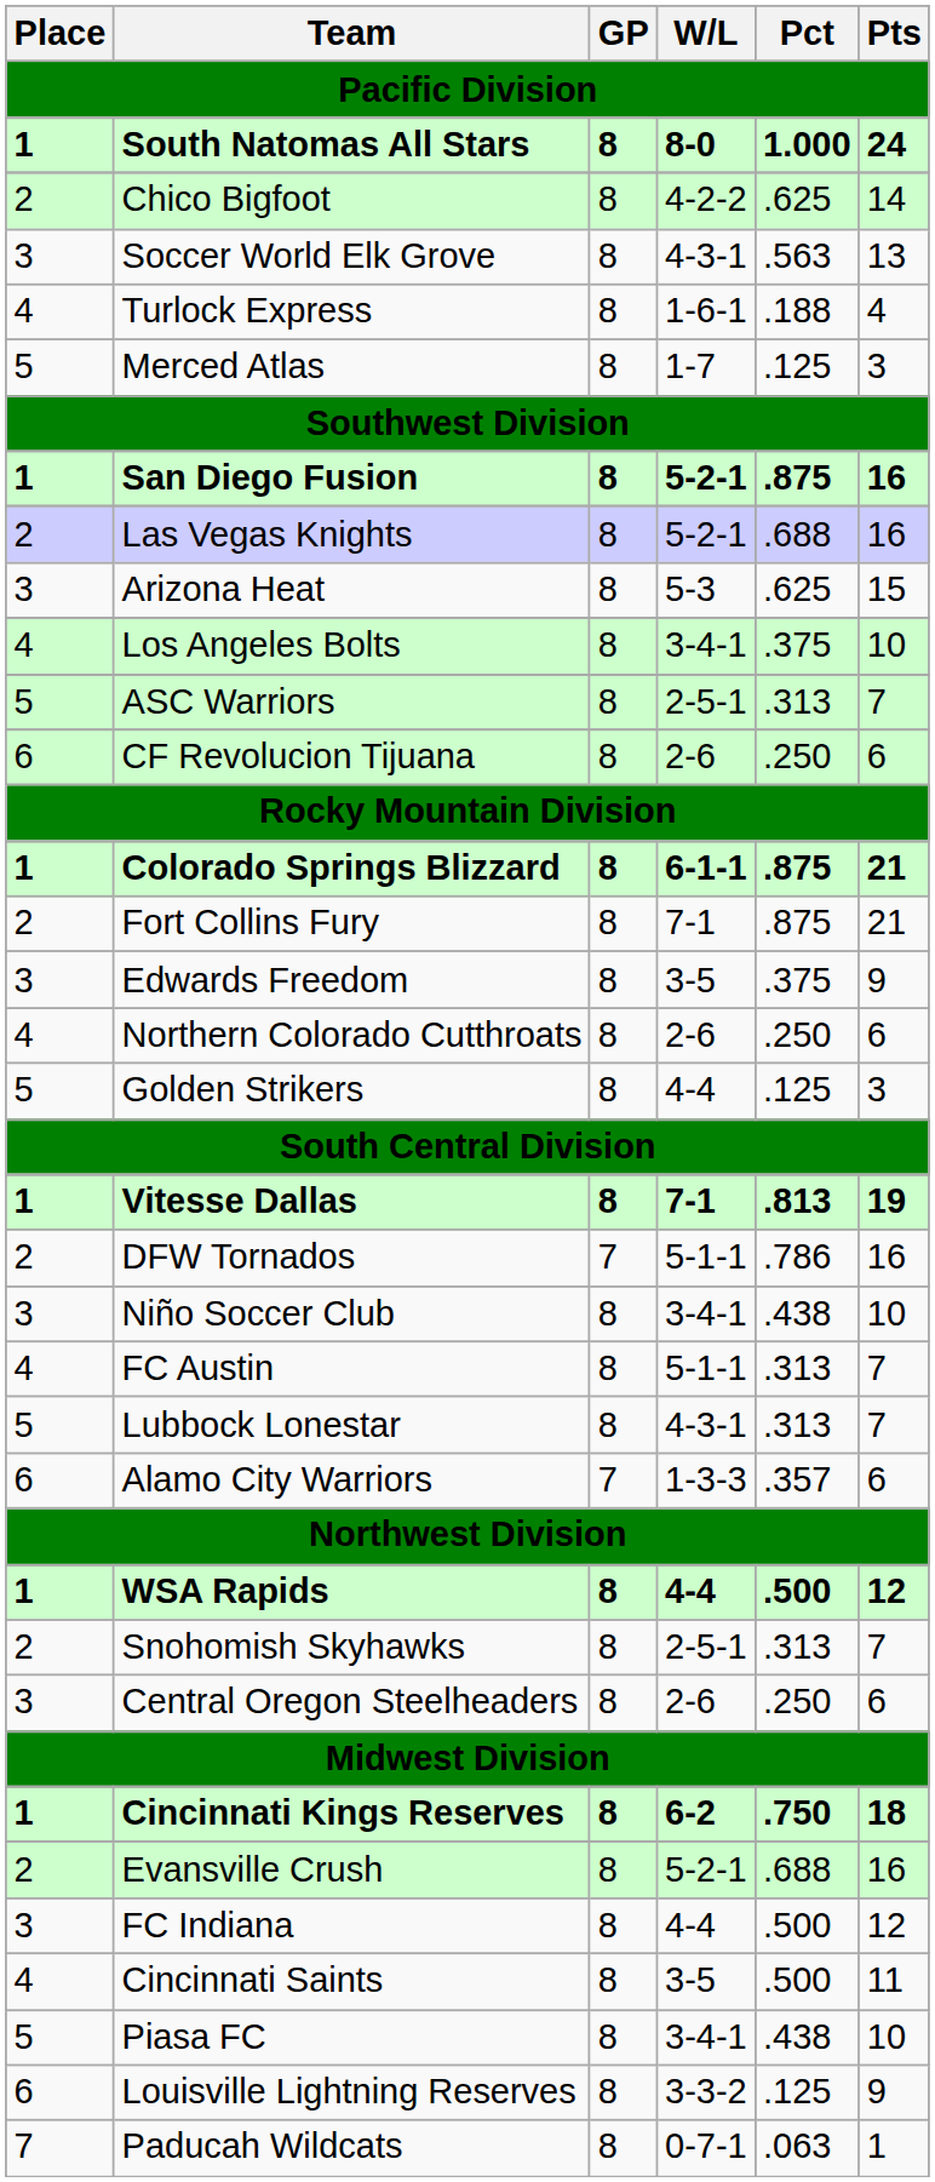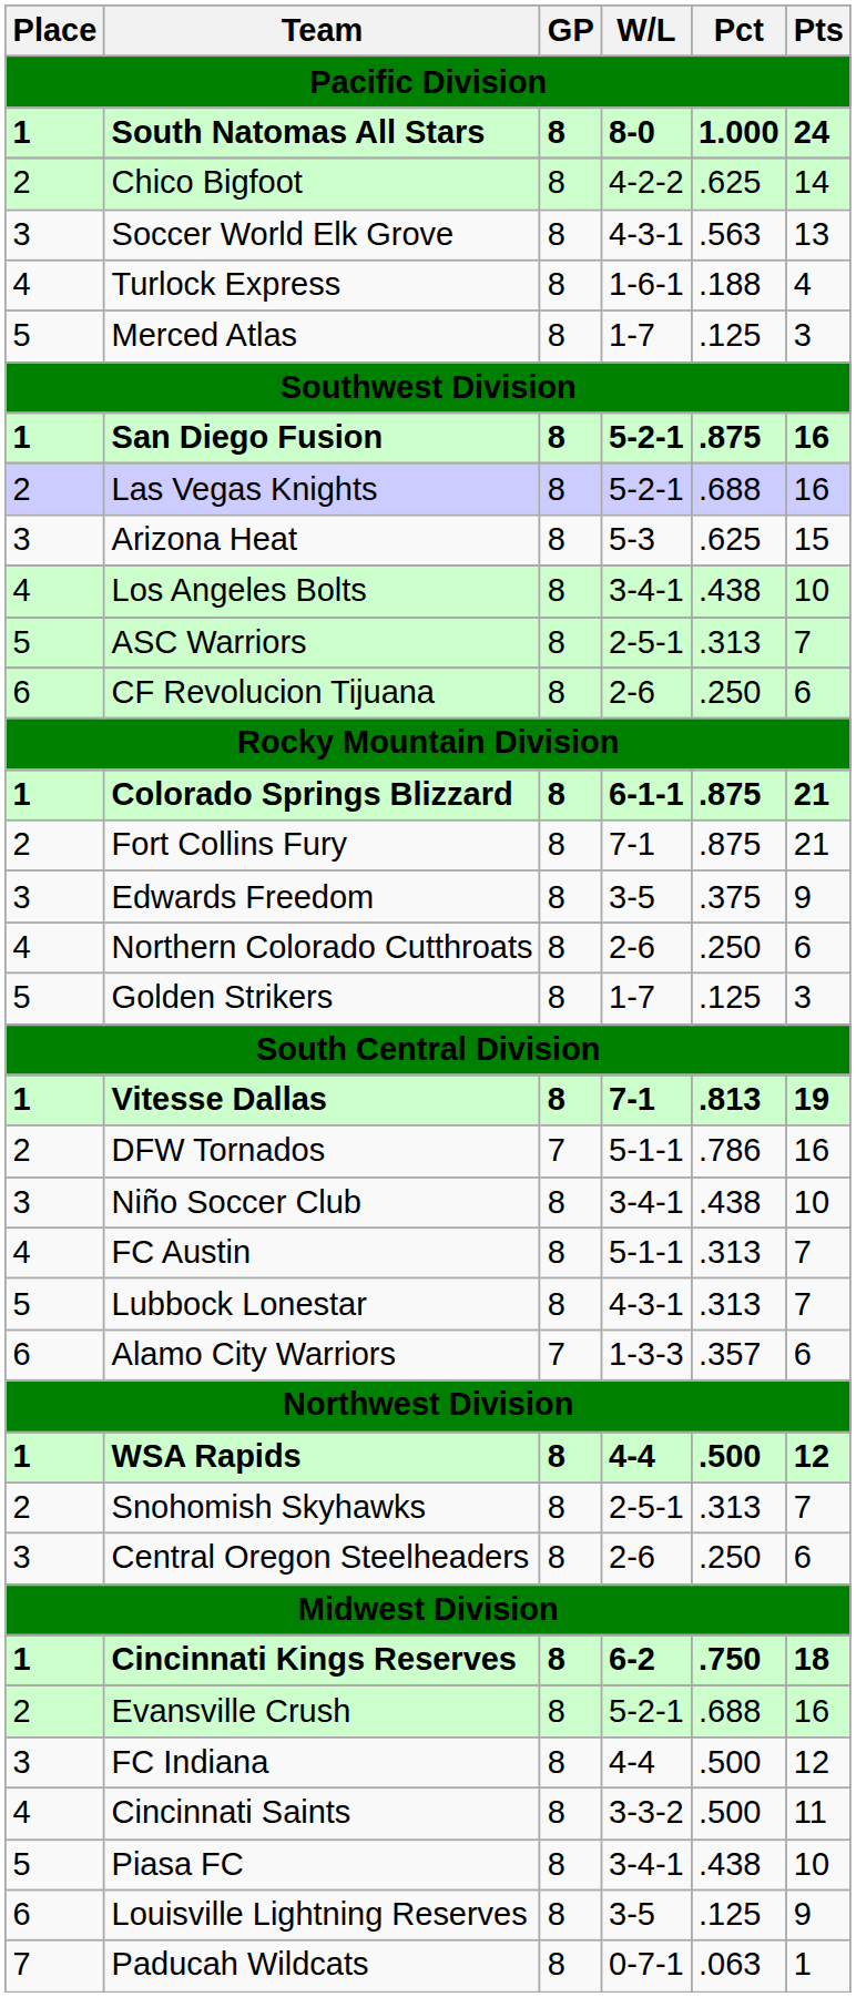 <table class="wikitable">
 <tr>
 <th>Place</th>
 <th>Team</th>
 <th>GP</th>
 <th>W/L</th>
 <th>Pct</th>
 <th>Pts</th>
 </tr>
 <tr>
 <th style=background-color:Green colspan=9><span>Pacific Division </span></th>
 </tr>
 <tr>
 </tr>
 <tr bgcolor=#ccffcc>
 <td><strong>1</strong></td>
 <td><strong>South Natomas All Stars</strong></td>
 <td><strong>8</strong></td>
 <td><strong>8-0</strong></td>
 <td><strong>1.000</strong></td>
 <td><strong>24</strong></td>
 </tr>
 <tr>
 </tr>
 <tr bgcolor=#ccffcc>
 <td>2</td>
 <td>Chico Bigfoot</td>
 <td>8</td>
 <td>4-2-2</td>
 <td>.625</td>
 <td>14</td>
 </tr>
 <tr>
 <td>3</td>
 <td>Soccer World Elk Grove</td>
 <td>8</td>
 <td>4-3-1</td>
 <td>.563</td>
 <td>13</td>
 </tr>
 <tr>
 <td>4</td>
 <td>Turlock Express</td>
 <td>8</td>
 <td>1-6-1</td>
 <td>.188</td>
 <td>4</td>
 </tr>
 <tr>
 <td>5</td>
 <td>Merced Atlas</td>
 <td>8</td>
 <td>1-7</td>
 <td>.125</td>
 <td>3</td>
 </tr>
 <tr>
 <th style=background-color:Green colspan=9><span>Southwest Division </span></th>
 </tr>
 <tr>
 </tr>
 <tr bgcolor=#ccffcc>
 <td><strong>1</strong></td>
 <td><strong>San Diego Fusion</strong></td>
 <td><strong>8</strong></td>
 <td><strong>5-2-1</strong></td>
 <td><strong>.875</strong></td>
 <td><strong>16</strong></td>
 </tr>
 <tr>
 </tr>
 <tr bgcolor=#ccccff>
 <td>2</td>
 <td>Las Vegas Knights</td>
 <td>8</td>
 <td>5-2-1</td>
 <td>.688</td>
 <td>16</td>
 </tr>
 <tr>
 <td>3</td>
 <td>Arizona Heat</td>
 <td>8</td>
 <td>5-3</td>
 <td>.625</td>
 <td>15</td>
 </tr>
 <tr>
 </tr>
 <tr bgcolor=#ccffcc>
 <td>4</td>
 <td>Los Angeles Bolts</td>
 <td>8</td>
 <td>3-4-1</td>
-<td>.375</td>
+<td>.438</td>
 <td>10</td>
 </tr>
 <tr>
 </tr>
 <tr bgcolor=#ccffcc>
 <td>5</td>
 <td>ASC Warriors</td>
 <td>8</td>
 <td>2-5-1</td>
 <td>.313</td>
 <td>7</td>
 </tr>
 <tr>
 </tr>
 <tr bgcolor=#ccffcc>
 <td>6</td>
 <td>CF Revolucion Tijuana</td>
 <td>8</td>
 <td>2-6</td>
 <td>.250</td>
 <td>6</td>
 </tr>
 <tr>
 <th style=background-color:Green colspan=9><span> Rocky Mountain Division </span></th>
 </tr>
 <tr>
 </tr>
 <tr bgcolor=#ccffcc>
 <td><strong>1</strong></td>
 <td><strong>Colorado Springs Blizzard</strong></td>
 <td><strong>8</strong></td>
 <td><strong>6-1-1</strong></td>
 <td><strong>.875</strong></td>
 <td><strong>21</strong></td>
 </tr>
 <tr>
 <td>2</td>
 <td>Fort Collins Fury</td>
 <td>8</td>
 <td>7-1</td>
 <td>.875</td>
 <td>21</td>
 </tr>
 <tr>
 <td>3</td>
 <td>Edwards Freedom</td>
 <td>8</td>
 <td>3-5</td>
 <td>.375</td>
 <td>9</td>
 </tr>
 <tr>
 <td>4</td>
 <td>Northern Colorado Cutthroats</td>
 <td>8</td>
 <td>2-6</td>
 <td>.250</td>
 <td>6</td>
 </tr>
 <tr>
 <td>5</td>
 <td>Golden Strikers</td>
 <td>8</td>
-<td>4-4</td>
+<td>1-7</td>
 <td>.125</td>
 <td>3</td>
 </tr>
 <tr>
 <th style=background-color:Green colspan=9><span>South Central Division </span></th>
 </tr>
 <tr>
 </tr>
 <tr bgcolor=#ccffcc>
 <td><strong>1</strong></td>
 <td><strong>Vitesse Dallas</strong></td>
 <td><strong>8</strong></td>
 <td><strong>7-1</strong></td>
 <td><strong>.813</strong></td>
 <td><strong>19</strong></td>
 </tr>
 <tr>
 <td>2</td>
 <td>DFW Tornados</td>
 <td>7</td>
 <td>5-1-1</td>
 <td>.786</td>
 <td>16</td>
 </tr>
 <tr>
 <td>3</td>
 <td>Niño Soccer Club</td>
 <td>8</td>
 <td>3-4-1</td>
 <td>.438</td>
 <td>10</td>
 </tr>
 <tr>
 <td>4</td>
 <td>FC Austin</td>
 <td>8</td>
 <td>5-1-1</td>
 <td>.313</td>
 <td>7</td>
 </tr>
 <tr>
 <td>5</td>
 <td>Lubbock Lonestar</td>
 <td>8</td>
 <td>4-3-1</td>
 <td>.313</td>
 <td>7</td>
 </tr>
 <tr>
 <td>6</td>
 <td>Alamo City Warriors</td>
 <td>7</td>
 <td>1-3-3</td>
 <td>.357</td>
 <td>6</td>
 </tr>
 <tr>
 <th style=background-color:Green colspan=9><span> Northwest Division </span></th>
 </tr>
 <tr>
 </tr>
 <tr bgcolor=#ccffcc>
 <td><strong>1</strong></td>
 <td><strong>WSA Rapids</strong></td>
 <td><strong>8</strong></td>
 <td><strong>4-4</strong></td>
 <td><strong>.500</strong></td>
 <td><strong>12</strong></td>
 </tr>
 <tr>
 <td>2</td>
 <td>Snohomish Skyhawks</td>
 <td>8</td>
 <td>2-5-1</td>
 <td>.313</td>
 <td>7</td>
 </tr>
 <tr>
 <td>3</td>
 <td>Central Oregon Steelheaders</td>
 <td>8</td>
 <td>2-6</td>
 <td>.250</td>
 <td>6</td>
 </tr>
 <tr>
 <th style=background-color:Green colspan=9><span> Midwest Division </span></th>
 </tr>
 <tr>
 </tr>
 <tr bgcolor=#ccffcc>
 <td><strong>1</strong></td>
 <td><strong>Cincinnati Kings Reserves</strong></td>
 <td><strong>8</strong></td>
 <td><strong>6-2</strong></td>
 <td><strong>.750</strong></td>
 <td><strong>18</strong></td>
 </tr>
 <tr>
 </tr>
 <tr bgcolor=#ccffcc>
 <td>2</td>
 <td>Evansville Crush</td>
 <td>8</td>
 <td>5-2-1</td>
 <td>.688</td>
 <td>16</td>
 </tr>
 <tr>
 <td>3</td>
 <td>FC Indiana</td>
 <td>8</td>
 <td>4-4</td>
 <td>.500</td>
 <td>12</td>
 </tr>
 <tr>
 <td>4</td>
 <td>Cincinnati Saints</td>
 <td>8</td>
-<td>3-5</td>
+<td>3-3-2</td>
 <td>.500</td>
 <td>11</td>
 </tr>
 <tr>
 <td>5</td>
 <td>Piasa FC</td>
 <td>8</td>
 <td>3-4-1</td>
 <td>.438</td>
 <td>10</td>
 </tr>
 <tr>
 <td>6</td>
 <td>Louisville Lightning Reserves</td>
 <td>8</td>
-<td>3-3-2</td>
+<td>3-5</td>
 <td>.125</td>
 <td>9</td>
 </tr>
 <tr>
 <td>7</td>
 <td>Paducah Wildcats</td>
 <td>8</td>
 <td>0-7-1</td>
 <td>.063</td>
 <td>1</td>
 </tr>
 <tr>
 </tr>
 </table>
